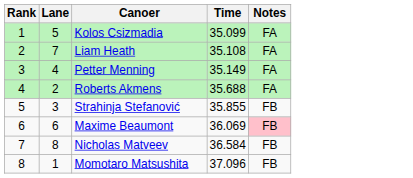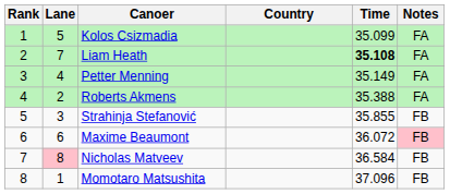 <table class="wikitable" style="text-align:center;">
 <tr>
 <th width=30>Rank</th>
 <th width=30>Lane</th>
 <th width=175>Canoer</th>
+<th width=150>Country</th>
 <th width=30>Time</th>
 <th width=50>Notes</th>
 </tr>
 <tr bgcolor=bbf3bb>
 <td>1</td>
 <td>5</td>
 <td align=left><a href='#'>Kolos Csizmadia</a></td>
+<td align=left></td>
 <td>35.099</td>
 <td>FA</td>
 </tr>
 <tr bgcolor=bbf3bb>
 <td>2</td>
 <td>7</td>
 <td align=left><a href='#'>Liam Heath</a></td>
-<td>35.108</td>
+<td align=left></td>
+<td><strong>35.108</strong></td>
 <td>FA</td>
 </tr>
 <tr bgcolor=bbf3bb>
 <td>3</td>
 <td>4</td>
 <td align=left><a href='#'>Petter Menning</a></td>
+<td align=left></td>
 <td>35.149</td>
 <td>FA</td>
 </tr>
 <tr bgcolor=bbf3bb>
 <td>4</td>
 <td>2</td>
 <td align=left><a href='#'>Roberts Akmens</a></td>
-<td>35.688</td>
+<td align=left></td>
+<td>35.388</td>
 <td>FA</td>
 </tr>
 <tr>
 <td>5</td>
 <td>3</td>
 <td align=left><a href='#'>Strahinja Stefanović</a></td>
+<td align=left></td>
 <td>35.855</td>
 <td>FB</td>
 </tr>
 <tr>
 <td>6</td>
 <td>6</td>
 <td align=left><a href='#'>Maxime Beaumont</a></td>
-<td>36.069</td>
+<td align=left></td>
+<td>36.072</td>
 <td style="background: pink;">FB</td>
 </tr>
 <tr>
 <td>7</td>
-<td>8</td>
+<td style="background: pink;">8</td>
 <td align=left><a href='#'>Nicholas Matveev</a></td>
+<td align=left></td>
 <td>36.584</td>
 <td>FB</td>
 </tr>
 <tr>
 <td>8</td>
 <td>1</td>
 <td align=left><a href='#'>Momotaro Matsushita</a></td>
+<td align=left></td>
 <td>37.096</td>
 <td>FB</td>
 </tr>
 </table>
